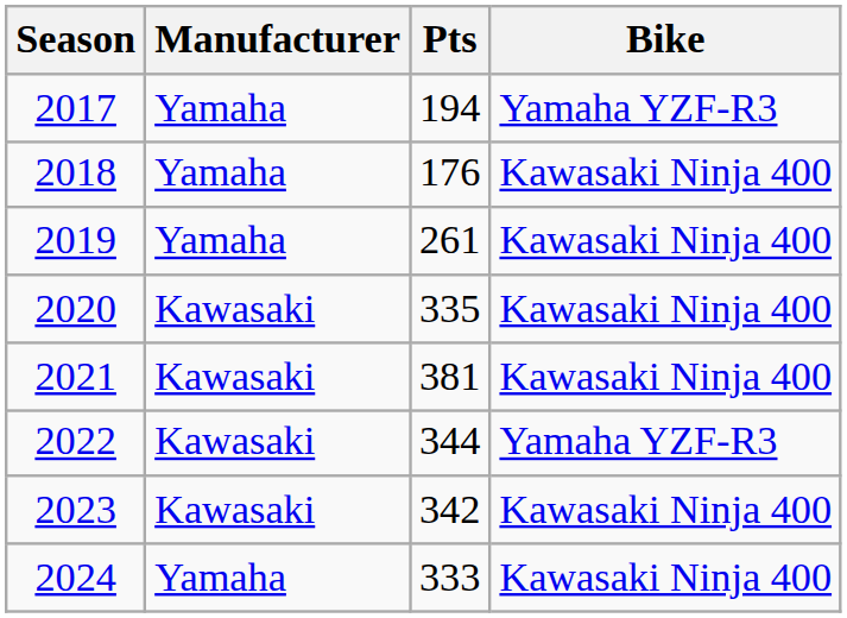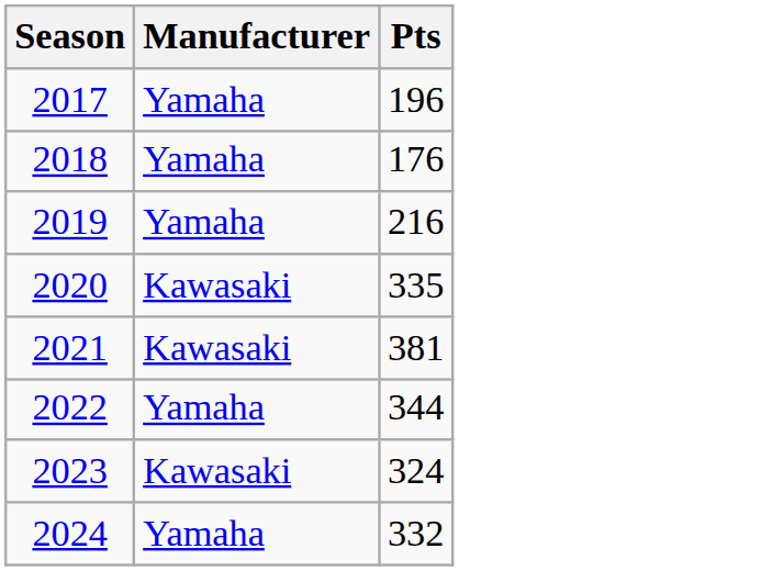 <table class="wikitable sortable" style="font-size: 90%;">
 <tr>
 <th>Season</th>
 <th>Manufacturer</th>
 <th>Pts</th>
-<th>Bike</th>
 </tr>
 <tr>
 <td align="center"><a href='#'>2017</a></td>
 <td> <a href='#'>Yamaha</a></td>
-<td align="center">194</td>
-<td><a href='#'>Yamaha YZF-R3</a></td>
+<td align="center">196</td>
 </tr>
 <tr>
 <td align="center"><a href='#'>2018</a></td>
 <td> <a href='#'>Yamaha</a></td>
 <td align="center">176</td>
-<td><a href='#'>Kawasaki Ninja 400</a></td>
 </tr>
 <tr>
 <td align="center"><a href='#'>2019</a></td>
 <td> <a href='#'>Yamaha</a></td>
-<td align="center">261</td>
-<td><a href='#'>Kawasaki Ninja 400</a></td>
+<td align="center">216</td>
 </tr>
 <tr>
 <td align="center"><a href='#'>2020</a></td>
 <td> <a href='#'>Kawasaki</a></td>
 <td align="center">335</td>
-<td><a href='#'>Kawasaki Ninja 400</a></td>
 </tr>
 <tr>
 <td align="center"><a href='#'>2021</a></td>
 <td> <a href='#'>Kawasaki</a></td>
 <td align="center">381</td>
-<td><a href='#'>Kawasaki Ninja 400</a></td>
 </tr>
 <tr>
 <td align="center"><a href='#'>2022</a></td>
-<td> <a href='#'>Kawasaki</a></td>
+<td> <a href='#'>Yamaha</a></td>
 <td align="center">344</td>
-<td><a href='#'>Yamaha YZF-R3</a></td>
 </tr>
 <tr>
 <td align="center"><a href='#'>2023</a></td>
 <td> <a href='#'>Kawasaki</a></td>
-<td align="center">342</td>
-<td><a href='#'>Kawasaki Ninja 400</a></td>
+<td align="center">324</td>
 </tr>
 <tr>
 <td align="center"><a href='#'>2024</a></td>
 <td> <a href='#'>Yamaha</a></td>
-<td align="center">333</td>
-<td><a href='#'>Kawasaki Ninja 400</a></td>
+<td align="center">332</td>
 </tr>
 </table>
